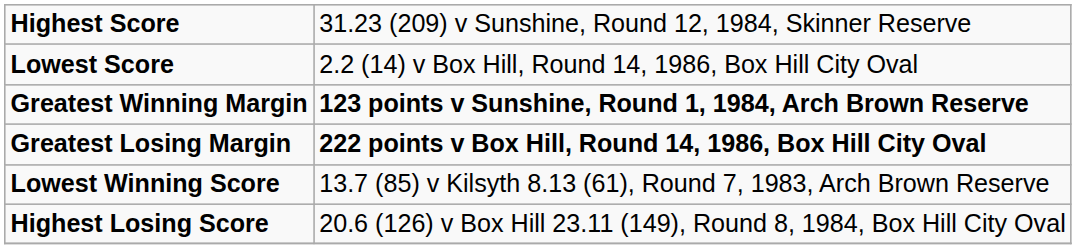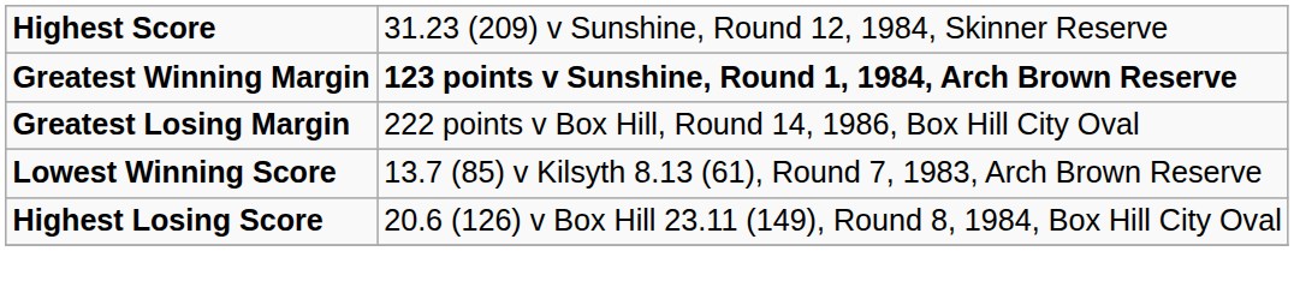 <table class="wikitable">
 <tr>
 <td><strong>Highest Score</strong></td>
 <td>31.23 (209) v Sunshine, Round 12, 1984, Skinner Reserve</td>
-</tr>
-<tr>
-<td><strong>Lowest Score</strong></td>
-<td>2.2 (14) v Box Hill, Round 14, 1986, Box Hill City Oval</td>
 </tr>
 <tr>
 <td><strong>Greatest Winning Margin</strong></td>
 <td><strong>123 points v Sunshine, Round 1, 1984, Arch Brown Reserve</strong></td>
 </tr>
 <tr>
 <td><strong>Greatest Losing Margin</strong></td>
-<td><strong>222 points v Box Hill, Round 14, 1986, Box Hill City Oval</strong></td>
+<td>222 points v Box Hill, Round 14, 1986, Box Hill City Oval</td>
 </tr>
 <tr>
 <td><strong>Lowest Winning Score</strong></td>
 <td>13.7 (85) v Kilsyth 8.13 (61), Round 7, 1983, Arch Brown Reserve</td>
 </tr>
 <tr>
 <td><strong>Highest Losing Score</strong></td>
 <td>20.6 (126) v Box Hill 23.11 (149), Round 8, 1984, Box Hill City Oval</td>
 </tr>
 <tr>
 </tr>
 </table>
